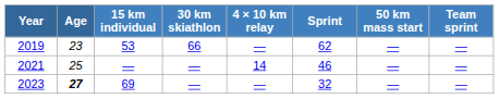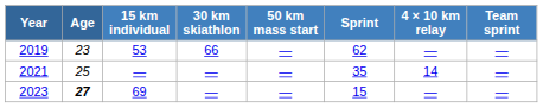 <table class="wikitable" style="font-size:95%; text-align:center; border:grey solid 1px; border-collapse:collapse; background:#ffffff;">
 <tr>
 <th style="background-color:#369; color:white; width:60px;"> Year </th>
 <th style="background-color:#369; color:white; width:40px;"> Age </th>
 <th style="background-color:#4180be; color:white; width:75px;"> 15 km <br> individual </th>
 <th style="background-color:#4180be; color:white; width:75px;"> 30 km <br> skiathlon </th>
+<th style="background-color:#4180be; color:white; width:75px;"> 50 km <br> mass start </th>
+<th style="background-color:#4180be; color:white; width:75px;"> Sprint </th>
 <th style="background-color:#4180be; color:white; width:75px;"> 4 × 10 km <br> relay </th>
-<th style="background-color:#4180be; color:white; width:75px;"> Sprint </th>
-<th style="background-color:#4180be; color:white; width:75px;"> 50 km <br> mass start </th>
 <th style="background-color:#4180be; color:white; width:75px;"> Team <br> sprint </th>
 </tr>
 <tr>
 <td><a href='#'>2019</a></td>
 <td><em>23</em></td>
 <td><a href='#'>53</a></td>
 <td><a href='#'>66</a></td>
 <td><a href='#'>—</a></td>
 <td><a href='#'>62</a></td>
 <td><a href='#'>—</a></td>
 <td><a href='#'>—</a></td>
 </tr>
 <tr>
 <td><a href='#'>2021</a></td>
 <td><em>25</em></td>
 <td><a href='#'>—</a></td>
 <td><a href='#'>—</a></td>
+<td><a href='#'>—</a></td>
+<td><a href='#'>35</a></td>
 <td><a href='#'>14</a></td>
-<td><a href='#'>46</a></td>
-<td><a href='#'>—</a></td>
 <td><a href='#'>—</a></td>
 </tr>
 <tr>
 <td><a href='#'>2023</a></td>
 <td><strong><em>27</em></strong></td>
 <td><a href='#'>69</a></td>
 <td><a href='#'>—</a></td>
 <td><a href='#'>—</a></td>
-<td><a href='#'>32</a></td>
+<td><a href='#'>15</a></td>
 <td><a href='#'>—</a></td>
 <td><a href='#'>—</a></td>
 </tr>
 </table>
